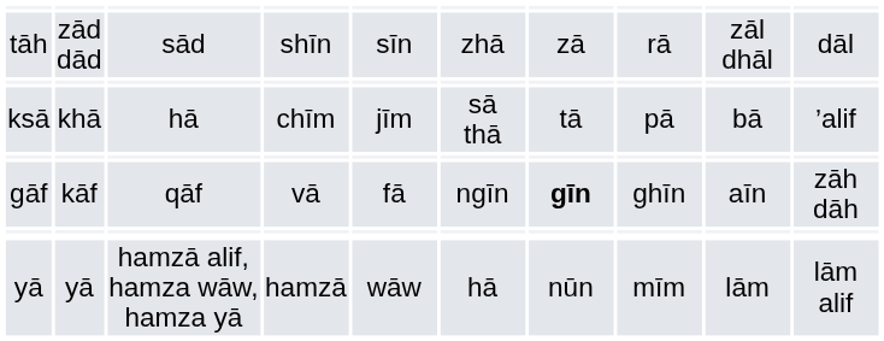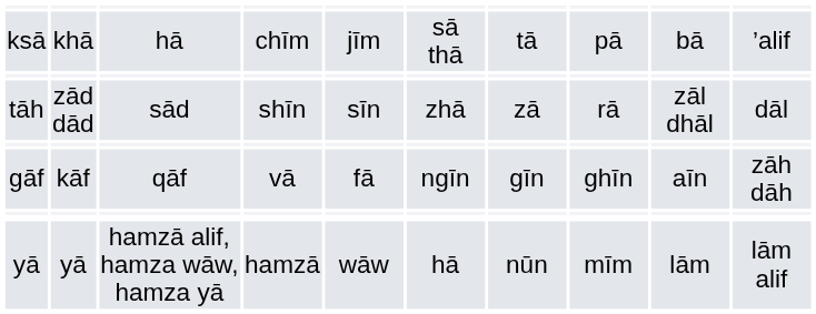 <table class="floatright" style="text-align:center;">
+<tr style="background:#F1F2F5;font-size:180%;">
+<td></td>
+<td></td>
+<td></td>
+<td></td>
+<td></td>
+<td></td>
+<td></td>
+<td></td>
+<td></td>
+<td></td>
+</tr>
+<tr style="background:#E3E6EB;">
+<td>ksā</td>
+<td>khā</td>
+<td>hā</td>
+<td>chīm</td>
+<td>jīm</td>
+<td>sā  <br> thā</td>
+<td>tā</td>
+<td>pā</td>
+<td>bā</td>
+<td>’alif</td>
+</tr>
 <tr style="background:#F1F2F5;font-size:180%;">
 <td></td>
 <td></td>
 <td></td>
 <td></td>
 <td></td>
 <td></td>
 <td></td>
 <td></td>
 <td></td>
 <td></td>
 </tr>
 <tr style="background:#E3E6EB;">
 <td>tāh</td>
 <td>zād<br>dād</td>
 <td>sād</td>
 <td>shīn</td>
 <td>sīn</td>
 <td>zhā</td>
 <td>zā</td>
 <td>rā</td>
 <td>zāl<br>dhāl</td>
 <td>dāl</td>
 </tr>
 <tr style="background:#F1F2F5;font-size:180%;">
 <td></td>
 <td></td>
 <td></td>
 <td></td>
 <td></td>
 <td></td>
 <td></td>
 <td></td>
 <td></td>
 <td></td>
 </tr>
 <tr style="background:#E3E6EB;">
-<td>ksā</td>
-<td>khā</td>
-<td>hā</td>
-<td>chīm</td>
-<td>jīm</td>
-<td>sā  <br> thā</td>
-<td>tā</td>
-<td>pā</td>
-<td>bā</td>
-<td>’alif</td>
-</tr>
-<tr style="background:#F1F2F5;font-size:180%;">
-<td></td>
-<td></td>
-<td></td>
-<td></td>
-<td></td>
-<td></td>
-<td></td>
-<td></td>
-<td></td>
-<td></td>
-</tr>
-<tr style="background:#E3E6EB;">
 <td>gāf</td>
 <td>kāf</td>
 <td>qāf</td>
 <td>vā</td>
 <td>fā</td>
 <td>ngīn</td>
-<td><strong>gīn</strong></td>
+<td>gīn</td>
 <td>ghīn</td>
 <td>aīn</td>
 <td>zāh <br> dāh</td>
 </tr>
 <tr style="background:#F1F2F5;font-size:180%;">
 <td></td>
 <td></td>
 <td></td>
 <td></td>
 <td></td>
 <td></td>
 <td></td>
 <td></td>
 <td></td>
 <td></td>
 </tr>
 <tr>
 </tr>
 <tr style="background:#E3E6EB;">
 <td>yā</td>
 <td>yā</td>
 <td>hamzā alif,<br>hamza wāw,<br>hamza yā</td>
 <td>hamzā</td>
 <td style="width: 3em;">wāw</td>
 <td style="width: 3em;">hā</td>
 <td style="width: 3em;">nūn</td>
 <td style="width: 3em;">mīm</td>
 <td style="width: 3em;">lām</td>
 <td style="width: 3em;">lām alif</td>
 </tr>
 <tr>
 </tr>
 </table>
